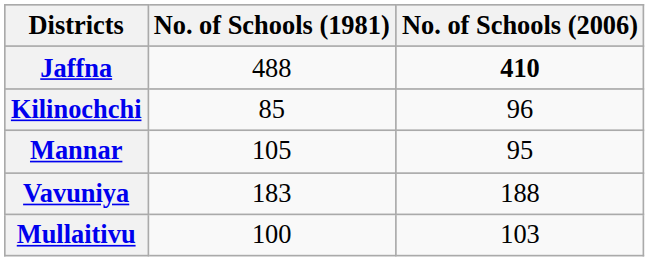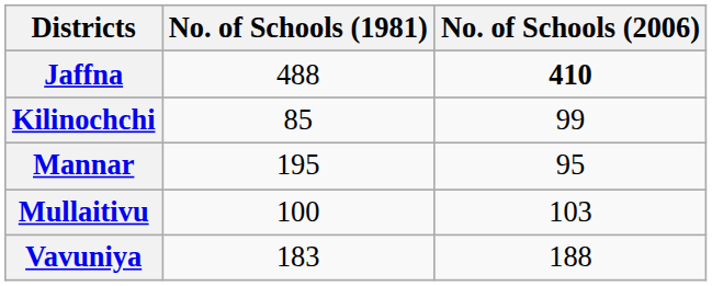 <table class="wikitable" style="text-align:center">
 <tr>
 <th>Districts</th>
 <th>No. of Schools (1981)</th>
 <th>No. of Schools (2006)</th>
 </tr>
 <tr>
 <th><a href='#'>Jaffna</a></th>
 <td>488</td>
 <td><strong>410</strong></td>
 </tr>
 <tr>
 <th><a href='#'>Kilinochchi</a></th>
 <td>85</td>
-<td>96</td>
+<td>99</td>
 </tr>
 <tr>
 <th><a href='#'>Mannar</a></th>
-<td>105</td>
+<td>195</td>
 <td>95</td>
+</tr>
+<tr>
+<th><a href='#'>Mullaitivu</a></th>
+<td>100</td>
+<td>103</td>
 </tr>
 <tr>
 <th><a href='#'>Vavuniya</a></th>
 <td>183</td>
 <td>188</td>
 </tr>
-<tr>
-<th><a href='#'>Mullaitivu</a></th>
-<td>100</td>
-<td>103</td>
-</tr>
 </table>
